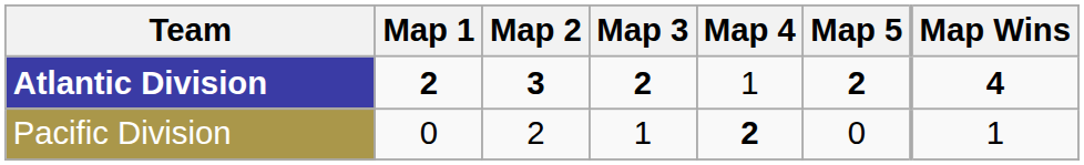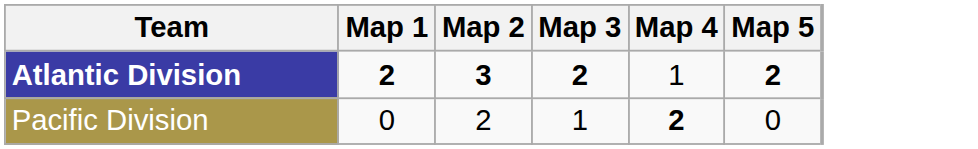 <table class="wikitable" style="text-align:center">
 <tr>
 <th style="width:175px">Team</th>
 <th>Map 1</th>
 <th>Map 2</th>
 <th>Map 3</th>
 <th>Map 4</th>
 <th style="border-right:2px solid#AAA">Map 5</th>
-<th>Map Wins</th>
 </tr>
 <tr>
 <td style="text-align:left; background:#3a3ba5; color:white;"><strong>Atlantic Division</strong></td>
 <td><strong>2</strong></td>
 <td><strong>3</strong></td>
 <td><strong>2</strong></td>
 <td>1</td>
 <td style="border-right:2px solid#AAA"><strong>2</strong></td>
-<td><strong>4</strong></td>
 </tr>
 <tr>
 <td style="text-align:left; background:#aa974a; color:white;">Pacific Division</td>
 <td>0</td>
 <td>2</td>
 <td>1</td>
 <td><strong>2</strong></td>
 <td style="border-right:2px solid#AAA">0</td>
-<td>1</td>
 </tr>
 </table>
